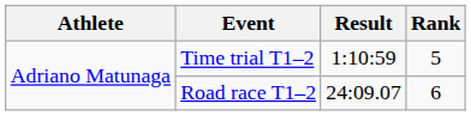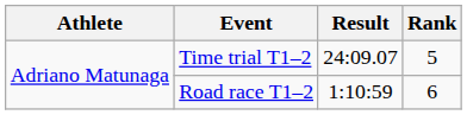 <table class=wikitable style="font-size:90%">
 <tr>
 <th>Athlete</th>
 <th>Event</th>
 <th>Result</th>
 <th>Rank</th>
 </tr>
 <tr align=center>
 <td align=left rowspan=2><a href='#'>Adriano Matunaga</a></td>
 <td align=left><a href='#'>Time trial T1–2</a></td>
-<td>1:10:59</td>
+<td>24:09.07</td>
 <td>5</td>
 </tr>
 <tr align=center>
 <td align=left><a href='#'>Road race T1–2</a></td>
-<td>24:09.07</td>
+<td>1:10:59</td>
 <td>6</td>
 </tr>
 </table>
